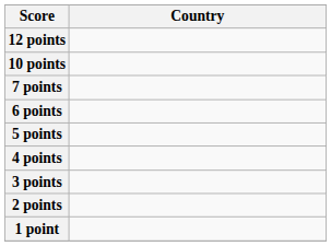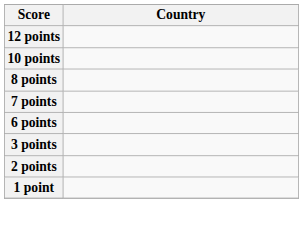 <table class="wikitable">
 <tr>
 </tr>
 <tr>
 <th scope="col" width="20%">Score</th>
 <th scope="col">Country</th>
 </tr>
 <tr>
 <th scope="row">12 points</th>
 <td></td>
 </tr>
 <tr>
 <th scope="row">10 points</th>
 <td></td>
 </tr>
 <tr>
+<th scope="row">8 points</th>
+<td></td>
+</tr>
+<tr>
 <th scope="row">7 points</th>
 <td></td>
 </tr>
 <tr>
 <th scope="row">6 points</th>
-<td></td>
-</tr>
-<tr>
-<th scope="row">5 points</th>
-<td></td>
-</tr>
-<tr>
-<th scope="row">4 points</th>
 <td></td>
 </tr>
 <tr>
 <th scope="row">3 points</th>
 <td></td>
 </tr>
 <tr>
 <th scope="row">2 points</th>
 <td></td>
 </tr>
 <tr>
 <th scope="row">1 point</th>
 <td></td>
 </tr>
 <tr>
 </tr>
 </table>
